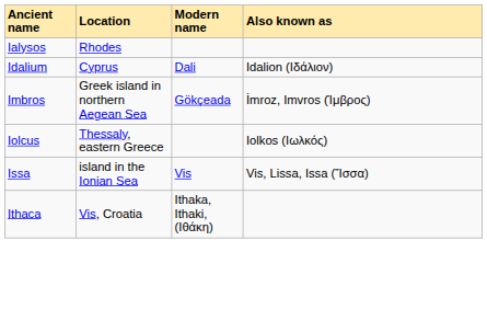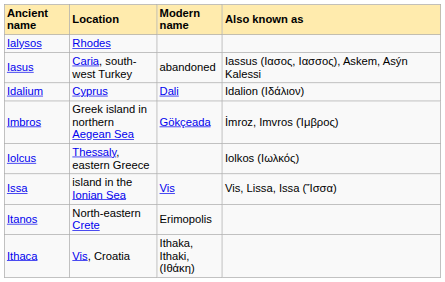 <table class="wikitable" width="100%">
 <tr>
 <td width="15%" bgcolor="#FFEBAD"><strong>Ancient name</strong></td>
 <td width="20%" bgcolor="#FFEBAD"><strong>Location</strong></td>
 <td width="15%" bgcolor="#FFEBAD"><strong>Modern name</strong></td>
 <td width="50%" bgcolor="#FFEBAD"><strong>Also known as</strong></td>
 </tr>
 <tr>
 <td><a href='#'>Ialysos</a></td>
 <td><a href='#'>Rhodes</a></td>
 <td></td>
 <td></td>
+</tr>
+<tr>
+<td><a href='#'>Iasus</a></td>
+<td><a href='#'>Caria</a>, south-west Turkey</td>
+<td>abandoned</td>
+<td>Iassus (Iασoς, Iασσoς), Askem, Asýn Kalessi</td>
 </tr>
 <tr>
 <td><a href='#'>Idalium</a></td>
 <td><a href='#'>Cyprus</a></td>
 <td><a href='#'>Dali</a></td>
 <td>Idalion (Ιδάλιον)</td>
 </tr>
 <tr>
 <td><a href='#'>Imbros</a></td>
 <td>Greek island in northern <a href='#'>Aegean Sea</a></td>
 <td><a href='#'>Gökçeada</a></td>
 <td>İmroz, Imvros (Ίμβρος)</td>
 </tr>
 <tr>
 <td><a href='#'>Iolcus</a></td>
 <td><a href='#'>Thessaly</a>, eastern Greece</td>
 <td></td>
 <td>Iolkos (Ιωλκός)</td>
 </tr>
 <tr>
 <td><a href='#'>Issa</a></td>
 <td>island in the <a href='#'>Ionian Sea</a></td>
 <td><a href='#'>Vis</a></td>
 <td>Vis, Lissa, Issa (Ἴσσα)</td>
 </tr>
 <tr>
+<td><a href='#'>Itanos</a></td>
+<td>North-eastern <a href='#'>Crete</a></td>
+<td>Erimopolis</td>
+<td></td>
+</tr>
+<tr>
 <td><a href='#'>Ithaca</a></td>
 <td><a href='#'>Vis</a>, Croatia</td>
 <td>Ithaka, Ithaki, (Ιθάκη)</td>
 <td></td>
 </tr>
 </table>
